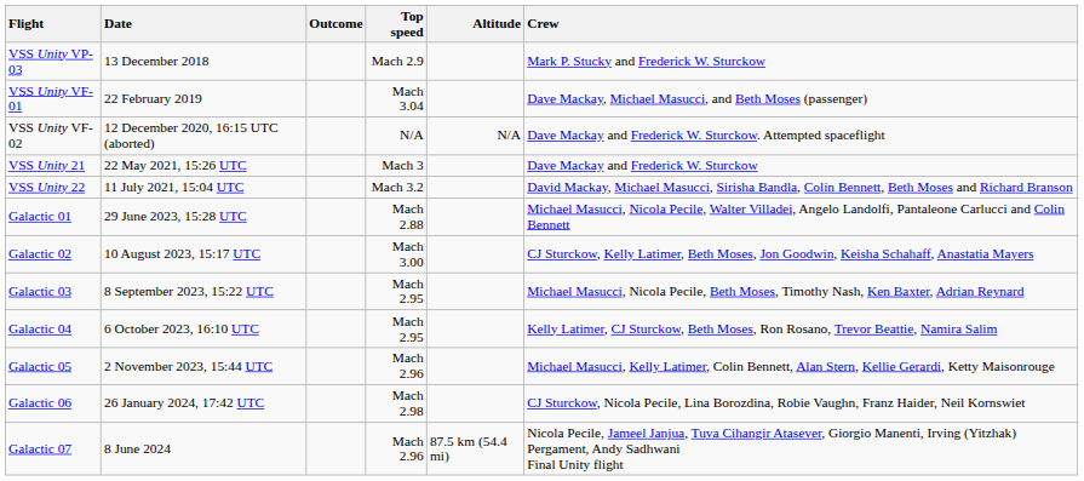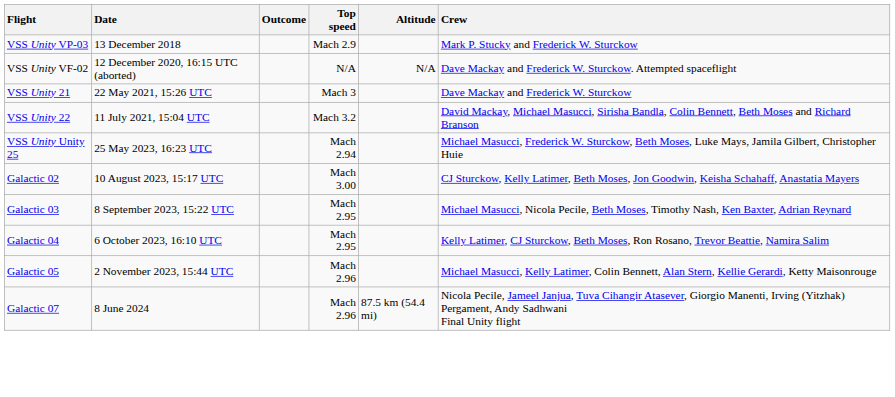 <table class="wikitable">
 <tr>
 <th style="text-align:left;">Flight</th>
 <th style="text-align:left;">Date</th>
 <th>Outcome</th>
 <th style="text-align:right;">Top speed</th>
 <th style="text-align:right;">Altitude</th>
 <th style="text-align:left;">Crew</th>
 </tr>
 <tr>
 <td style="text-align:left;"><a href='#'>VSS <em>Unity</em> VP-03</a></td>
 <td style="text-align:left;">13 December 2018</td>
 <td></td>
 <td style="text-align:right;">Mach 2.9 </td>
 <td style="text-align:right;"></td>
 <td style="text-align:left;"><a href='#'>Mark P. Stucky</a> and <a href='#'>Frederick W. Sturckow</a></td>
-</tr>
-<tr>
-<td style="text-align:left;"><a href='#'>VSS <em>Unity</em> VF-01</a></td>
-<td style="text-align:left;">22 February 2019</td>
-<td></td>
-<td style="text-align:right;">Mach 3.04 </td>
-<td style="text-align:right;"> </td>
-<td style="text-align:left;"><a href='#'>Dave Mackay</a>, <a href='#'>Michael Masucci</a>, and <a href='#'>Beth Moses</a> (passenger)</td>
 </tr>
 <tr>
 <td style="text-align:left;">VSS <em>Unity</em> VF-02</td>
 <td style="text-align:left;">12 December 2020, 16:15 UTC (aborted)</td>
 <td></td>
 <td style="text-align:right;">N/A</td>
 <td style="text-align:right;">N/A</td>
 <td style="text-align:left;"><a href='#'>Dave Mackay</a> and <a href='#'>Frederick W. Sturckow</a>. Attempted spaceflight</td>
 </tr>
 <tr>
 <td style="text-align:left;"><a href='#'>VSS <em>Unity</em> 21</a></td>
 <td style="text-align:left;">22 May 2021, 15:26 <a href='#'>UTC</a></td>
 <td></td>
 <td style="text-align:right;">Mach 3</td>
 <td style="text-align:right;"></td>
 <td style="text-align:left;"><a href='#'>Dave Mackay</a> and <a href='#'>Frederick W. Sturckow</a></td>
 </tr>
 <tr>
 <td><a href='#'>VSS <em>Unity</em> 22</a></td>
 <td>11 July 2021, 15:04 <a href='#'>UTC</a></td>
 <td></td>
 <td style="text-align:right;">Mach 3.2</td>
 <td style="text-align:right;"></td>
 <td><a href='#'>David Mackay</a>, <a href='#'>Michael Masucci</a>, <a href='#'>Sirisha Bandla</a>, <a href='#'>Colin Bennett</a>, <a href='#'>Beth Moses</a> and <a href='#'>Richard Branson</a></td>
 </tr>
 <tr>
-<td><a href='#'>Galactic 01</a></td>
-<td>29 June 2023, 15:28 <a href='#'>UTC</a></td>
+<td><a href='#'>VSS <em>Unity</em> Unity 25</a></td>
+<td>25 May 2023, 16:23 <a href='#'>UTC</a></td>
 <td></td>
-<td style="text-align:right;">Mach 2.88</td>
+<td style="text-align:right;">Mach 2.94</td>
 <td></td>
-<td><a href='#'>Michael Masucci</a>, <a href='#'>Nicola Pecile</a>, <a href='#'>Walter Villadei</a>, Angelo Landolfi, Pantaleone Carlucci and <a href='#'>Colin Bennett</a></td>
+<td><a href='#'>Michael Masucci</a>, <a href='#'>Frederick W. Sturckow</a>, <a href='#'>Beth Moses</a>, Luke Mays, Jamila Gilbert, Christopher Huie</td>
 </tr>
 <tr>
 <td><a href='#'>Galactic 02</a></td>
 <td>10 August 2023, 15:17 <a href='#'>UTC</a></td>
 <td></td>
 <td style="text-align:right;">Mach 3.00</td>
 <td></td>
 <td><a href='#'>CJ Sturckow</a>, <a href='#'>Kelly Latimer</a>, <a href='#'>Beth Moses</a>, <a href='#'>Jon Goodwin</a>, <a href='#'>Keisha Schahaff</a>, <a href='#'>Anastatia Mayers</a></td>
 </tr>
 <tr>
 <td><a href='#'>Galactic 03</a></td>
 <td>8 September 2023, 15:22 <a href='#'>UTC</a></td>
 <td></td>
 <td style="text-align:right;">Mach 2.95</td>
 <td></td>
 <td><a href='#'>Michael Masucci</a>, Nicola Pecile, <a href='#'>Beth Moses</a>, Timothy Nash, <a href='#'>Ken Baxter</a>, <a href='#'>Adrian Reynard</a></td>
 </tr>
 <tr>
 <td><a href='#'>Galactic 04</a></td>
 <td>6 October 2023, 16:10 <a href='#'>UTC</a></td>
 <td></td>
 <td style="text-align:right;">Mach 2.95</td>
 <td></td>
 <td><a href='#'>Kelly Latimer</a>, <a href='#'>CJ Sturckow</a>, <a href='#'>Beth Moses</a>, Ron Rosano, <a href='#'>Trevor Beattie</a>, <a href='#'>Namira Salim</a></td>
 </tr>
 <tr>
 <td><a href='#'>Galactic 05</a></td>
 <td>2 November 2023, 15:44 <a href='#'>UTC</a></td>
 <td></td>
 <td style="text-align:right;">Mach 2.96</td>
 <td></td>
 <td><a href='#'>Michael Masucci</a>, <a href='#'>Kelly Latimer</a>, Colin Bennett, <a href='#'>Alan Stern</a>, <a href='#'>Kellie Gerardi</a>, Ketty Maisonrouge</td>
 </tr>
 <tr>
-<td><a href='#'>Galactic 06</a></td>
-<td>26 January 2024, 17:42 <a href='#'>UTC</a></td>
-<td></td>
-<td style="text-align:right;">Mach 2.98</td>
-<td></td>
-<td><a href='#'>CJ Sturckow</a>, Nicola Pecile, Lina Borozdina, Robie Vaughn, Franz Haider, Neil Kornswiet</td>
-</tr>
-<tr>
 <td><a href='#'>Galactic 07</a></td>
 <td>8 June 2024</td>
 <td></td>
 <td style="text-align:right;">Mach 2.96</td>
 <td>87.5 km (54.4 mi)</td>
 <td>Nicola Pecile, <a href='#'>Jameel Janjua</a>, <a href='#'>Tuva Cihangir Atasever</a>, Giorgio Manenti, Irving (Yitzhak) Pergament, Andy Sadhwani<br> Final Unity flight</td>
 </tr>
 </table>
